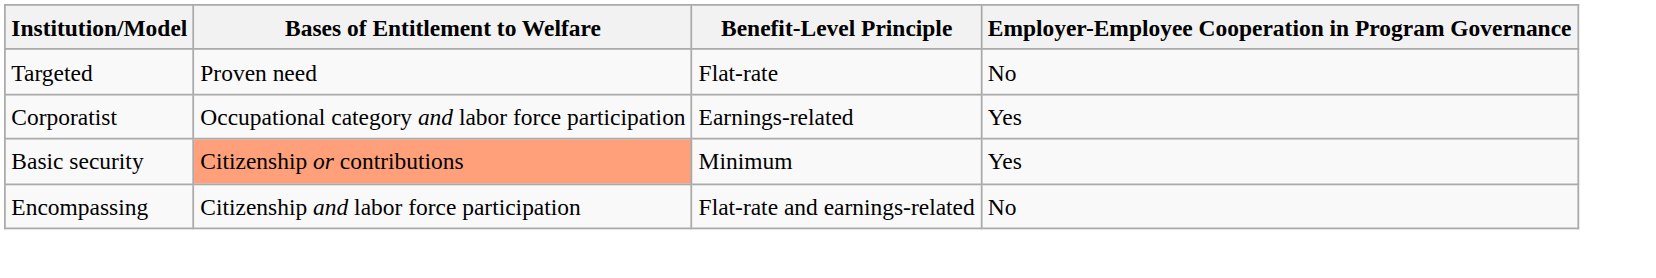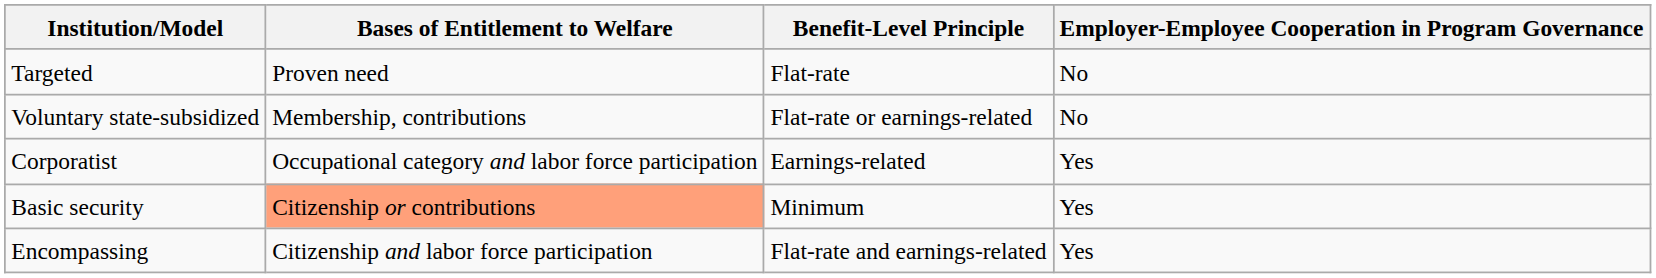 <table class="wikitable">
 <tr>
 <th><small>Institution/Model</small></th>
 <th><small>Bases of Entitlement to Welfare</small></th>
 <th><small>Benefit-Level Principle</small></th>
 <th><small>Employer-Employee Cooperation in Program Governance</small></th>
 </tr>
 <tr>
 <td><small>Targeted</small></td>
 <td><small>Proven need</small></td>
 <td><small>Flat-rate</small></td>
+<td><small>No</small></td>
+</tr>
+<tr>
+<td><small>Voluntary state-subsidized</small></td>
+<td><small>Membership, contributions</small></td>
+<td><small>Flat-rate or earnings-related</small></td>
 <td><small>No</small></td>
 </tr>
 <tr>
 <td><small>Corporatist</small></td>
 <td><small>Occupational category <em>and</em> labor force participation</small></td>
 <td><small>Earnings-related</small></td>
 <td><small>Yes</small></td>
 </tr>
 <tr>
 <td><small>Basic security</small></td>
 <td style="background: lightsalmon;"><small>Citizenship <em>or</em> contributions</small></td>
 <td><small>Minimum</small></td>
 <td><small>Yes</small></td>
 </tr>
 <tr>
 <td><small>Encompassing</small></td>
 <td><small>Citizenship <em>and</em> labor force participation</small></td>
 <td><small>Flat-rate and earnings-related</small></td>
-<td><small>No</small></td>
+<td><small>Yes</small></td>
 </tr>
 </table>
